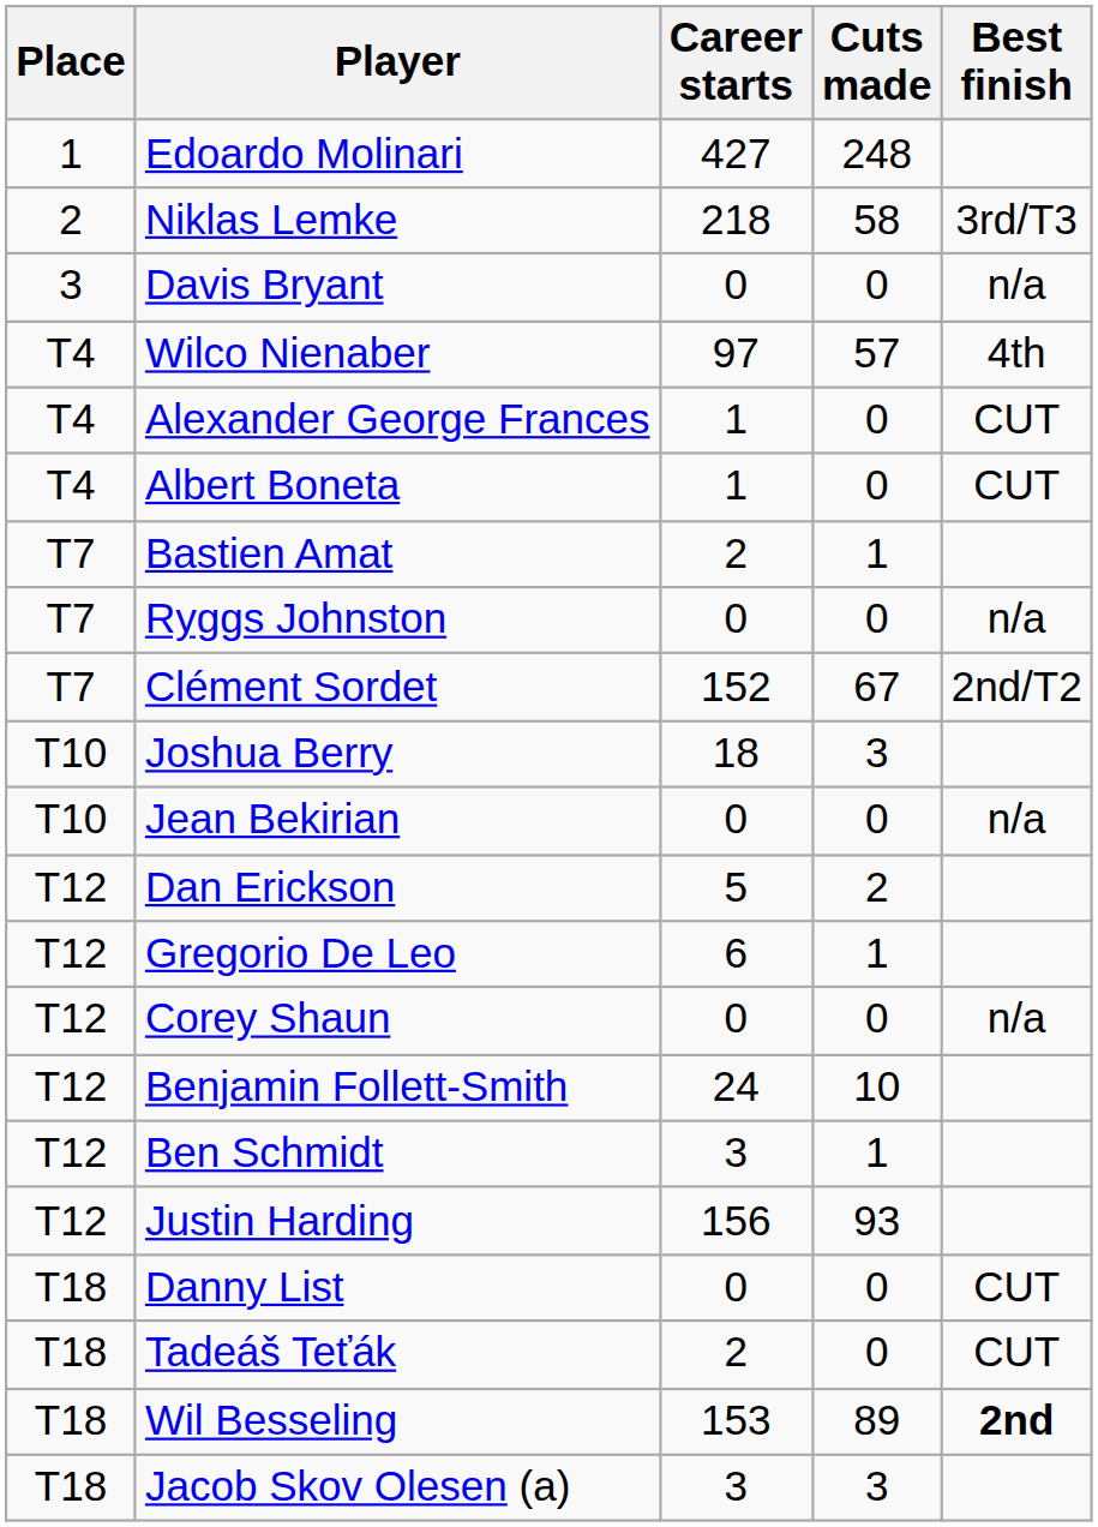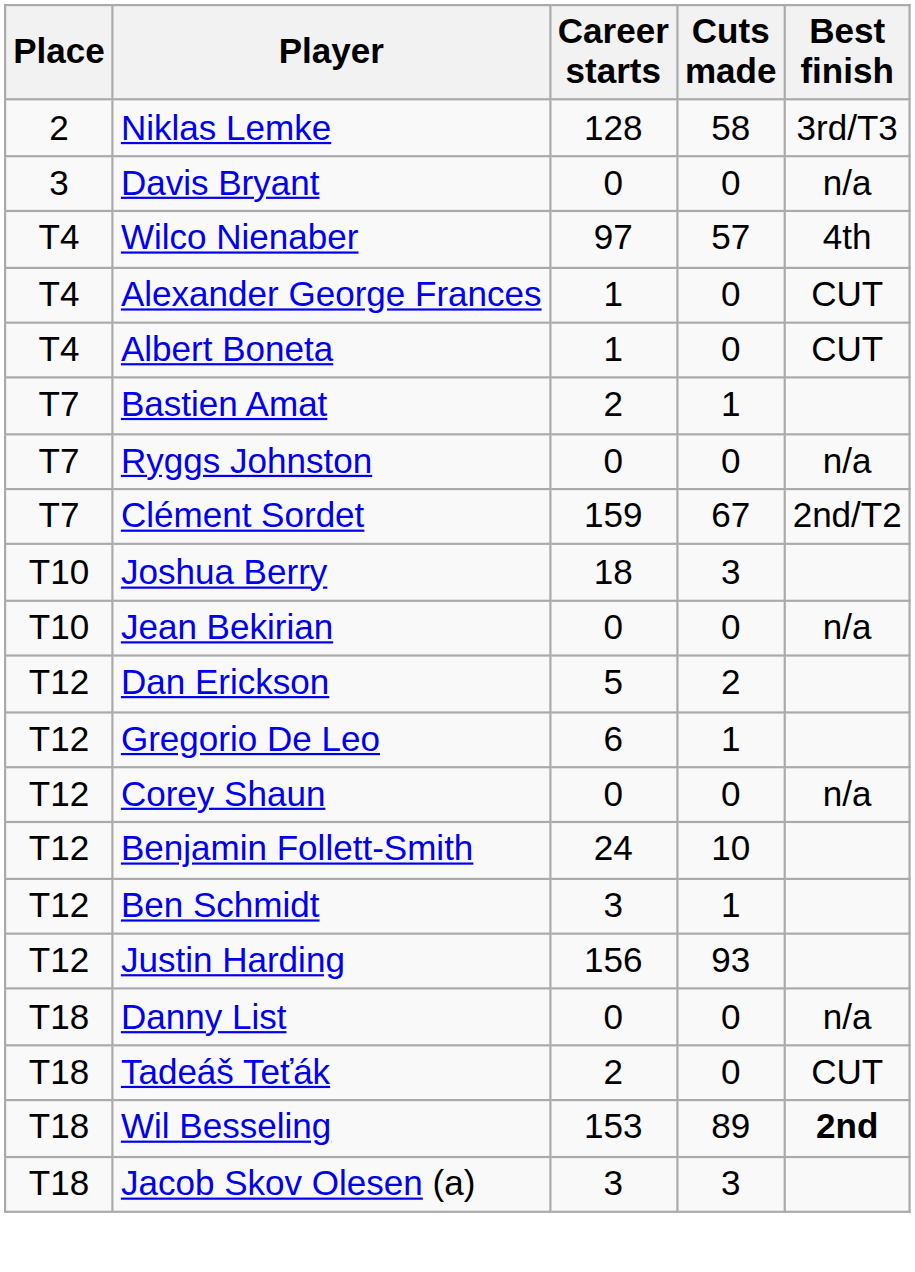 <table class="sortable wikitable" style="text-align:center">
 <tr>
 <th>Place</th>
 <th>Player</th>
 <th>Career <br>starts</th>
 <th>Cuts<br>made</th>
 <th>Best<br>finish</th>
 </tr>
 <tr>
-<td>1</td>
-<td align=left> <a href='#'>Edoardo Molinari</a></td>
-<td>427</td>
-<td>248</td>
-<td></td>
-</tr>
-<tr>
 <td>2</td>
 <td align=left> <a href='#'>Niklas Lemke</a></td>
-<td>218</td>
+<td>128</td>
 <td>58</td>
 <td>3rd/T3</td>
 </tr>
 <tr>
 <td>3</td>
 <td align=left> <a href='#'>Davis Bryant</a></td>
 <td>0</td>
 <td>0</td>
 <td>n/a</td>
 </tr>
 <tr>
 <td>T4</td>
 <td align=left> <a href='#'>Wilco Nienaber</a></td>
 <td>97</td>
 <td>57</td>
 <td>4th</td>
 </tr>
 <tr>
 <td>T4</td>
 <td align=left> <a href='#'>Alexander George Frances</a></td>
 <td>1</td>
 <td>0</td>
 <td>CUT</td>
 </tr>
 <tr>
 <td>T4</td>
 <td align=left> <a href='#'>Albert Boneta</a></td>
 <td>1</td>
 <td>0</td>
 <td>CUT</td>
 </tr>
 <tr>
 <td>T7</td>
 <td align=left> <a href='#'>Bastien Amat</a></td>
 <td>2</td>
 <td>1</td>
 <td></td>
 </tr>
 <tr>
 <td>T7</td>
 <td align=left> <a href='#'>Ryggs Johnston</a></td>
 <td>0</td>
 <td>0</td>
 <td>n/a</td>
 </tr>
 <tr>
 <td>T7</td>
 <td align=left> <a href='#'>Clément Sordet</a></td>
-<td>152</td>
+<td>159</td>
 <td>67</td>
 <td>2nd/T2</td>
 </tr>
 <tr>
 <td>T10</td>
 <td align=left> <a href='#'>Joshua Berry</a></td>
 <td>18</td>
 <td>3</td>
 <td></td>
 </tr>
 <tr>
 <td>T10</td>
 <td align=left> <a href='#'>Jean Bekirian</a></td>
 <td>0</td>
 <td>0</td>
 <td>n/a</td>
 </tr>
 <tr>
 <td>T12</td>
 <td align=left> <a href='#'>Dan Erickson</a></td>
 <td>5</td>
 <td>2</td>
 <td></td>
 </tr>
 <tr>
 <td>T12</td>
 <td align=left> <a href='#'>Gregorio De Leo</a></td>
 <td>6</td>
 <td>1</td>
 <td></td>
 </tr>
 <tr>
 <td>T12</td>
 <td align=left> <a href='#'>Corey Shaun</a></td>
 <td>0</td>
 <td>0</td>
 <td>n/a</td>
 </tr>
 <tr>
 <td>T12</td>
 <td align=left> <a href='#'>Benjamin Follett-Smith</a></td>
 <td>24</td>
 <td>10</td>
 <td></td>
 </tr>
 <tr>
 <td>T12</td>
 <td align=left> <a href='#'>Ben Schmidt</a></td>
 <td>3</td>
 <td>1</td>
 <td></td>
 </tr>
 <tr>
 <td>T12</td>
 <td align=left> <a href='#'>Justin Harding</a></td>
 <td>156</td>
 <td>93</td>
 <td></td>
 </tr>
 <tr>
 <td>T18</td>
 <td align=left> <a href='#'>Danny List</a></td>
 <td>0</td>
 <td>0</td>
-<td>CUT</td>
+<td>n/a</td>
 </tr>
 <tr>
 <td>T18</td>
 <td align=left> <a href='#'>Tadeáš Teťák</a></td>
 <td>2</td>
 <td>0</td>
 <td>CUT</td>
 </tr>
 <tr>
 <td>T18</td>
 <td align=left> <a href='#'>Wil Besseling</a></td>
 <td>153</td>
 <td>89</td>
 <td><strong>2nd</strong></td>
 </tr>
 <tr>
 <td>T18</td>
 <td align=left> <a href='#'>Jacob Skov Olesen</a> (a)</td>
 <td>3</td>
 <td>3</td>
 <td></td>
 </tr>
 </table>
